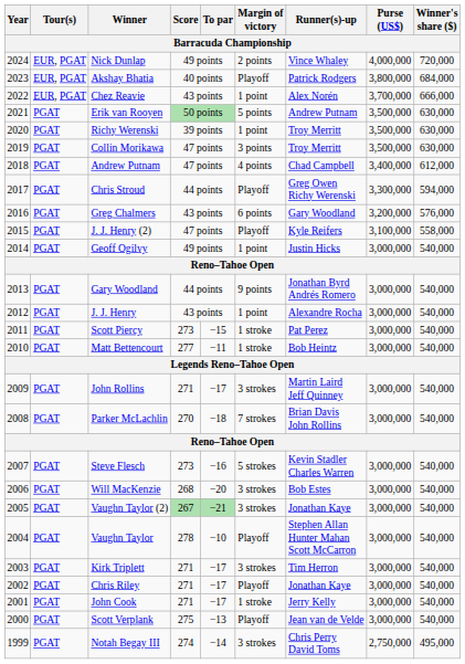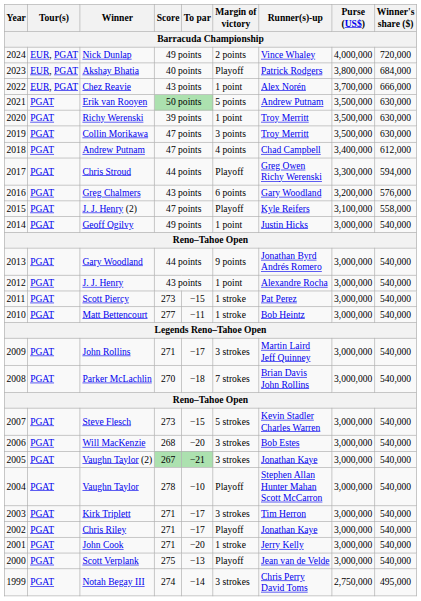 <table class="wikitable" style="font-size:95%">
 <tr>
 <th>Year</th>
 <th>Tour(s)</th>
 <th>Winner</th>
 <th>Score</th>
 <th>To par</th>
 <th>Margin of<br>victory</th>
 <th>Runner(s)-up</th>
 <th>Purse<br>(<a href='#'>US$</a>)</th>
 <th>Winner's<br>share ($)</th>
 </tr>
 <tr>
 <th colspan=10>Barracuda Championship</th>
 </tr>
 <tr>
 <td>2024</td>
 <td><a href='#'>EUR</a>, <a href='#'>PGAT</a></td>
 <td> <a href='#'>Nick Dunlap</a></td>
 <td colspan=2 align=center>49 points</td>
 <td>2 points</td>
 <td> <a href='#'>Vince Whaley</a></td>
 <td align=center>4,000,000</td>
 <td align=center>720,000</td>
 </tr>
 <tr>
 <td>2023</td>
 <td><a href='#'>EUR</a>, <a href='#'>PGAT</a></td>
 <td> <a href='#'>Akshay Bhatia</a></td>
 <td colspan=2 align=center>40 points</td>
 <td>Playoff</td>
 <td> <a href='#'>Patrick Rodgers</a></td>
 <td align=center>3,800,000</td>
 <td align=center>684,000</td>
 </tr>
 <tr>
 <td>2022</td>
 <td><a href='#'>EUR</a>, <a href='#'>PGAT</a></td>
 <td> <a href='#'>Chez Reavie</a></td>
 <td colspan=2 align=center>43 points</td>
 <td>1 point</td>
 <td> <a href='#'>Alex Norén</a></td>
 <td align=center>3,700,000</td>
 <td align=center>666,000</td>
 </tr>
 <tr>
 <td>2021</td>
 <td><a href='#'>PGAT</a></td>
 <td> <a href='#'>Erik van Rooyen</a></td>
 <td colspan=2 style="background: #ACE1AF" align=center>50 points</td>
 <td>5 points</td>
 <td> <a href='#'>Andrew Putnam</a></td>
 <td align=center>3,500,000</td>
 <td align=center>630,000</td>
 </tr>
 <tr>
 <td>2020</td>
 <td><a href='#'>PGAT</a></td>
 <td> <a href='#'>Richy Werenski</a></td>
 <td colspan=2 align=center>39 points</td>
 <td>1 point</td>
 <td> <a href='#'>Troy Merritt</a></td>
 <td align=center>3,500,000</td>
 <td align=center>630,000</td>
 </tr>
 <tr>
 <td>2019</td>
 <td><a href='#'>PGAT</a></td>
 <td> <a href='#'>Collin Morikawa</a></td>
 <td colspan=2 align=center>47 points</td>
 <td>3 points</td>
 <td> <a href='#'>Troy Merritt</a></td>
 <td align=center>3,500,000</td>
 <td align=center>630,000</td>
 </tr>
 <tr>
 <td>2018</td>
 <td><a href='#'>PGAT</a></td>
 <td> <a href='#'>Andrew Putnam</a></td>
 <td colspan=2 align=center>47 points</td>
 <td>4 points</td>
 <td> <a href='#'>Chad Campbell</a></td>
 <td align=center>3,400,000</td>
 <td align=center>612,000</td>
 </tr>
 <tr>
 <td>2017</td>
 <td><a href='#'>PGAT</a></td>
 <td> <a href='#'>Chris Stroud</a></td>
 <td colspan=2 align=center>44 points</td>
 <td>Playoff</td>
 <td> <a href='#'>Greg Owen</a><br> <a href='#'>Richy Werenski</a></td>
 <td align=center>3,300,000</td>
 <td align=center>594,000</td>
 </tr>
 <tr>
 <td>2016</td>
 <td><a href='#'>PGAT</a></td>
 <td> <a href='#'>Greg Chalmers</a></td>
 <td colspan=2 align=center>43 points</td>
 <td>6 points</td>
 <td> <a href='#'>Gary Woodland</a></td>
 <td align=center>3,200,000</td>
 <td align=center>576,000</td>
 </tr>
 <tr>
 <td>2015</td>
 <td><a href='#'>PGAT</a></td>
 <td> <a href='#'>J. J. Henry</a> (2)</td>
 <td colspan=2 align=center>47 points</td>
 <td>Playoff</td>
 <td> <a href='#'>Kyle Reifers</a></td>
 <td align=center>3,100,000</td>
 <td align=center>558,000</td>
 </tr>
 <tr>
 <td>2014</td>
 <td><a href='#'>PGAT</a></td>
 <td> <a href='#'>Geoff Ogilvy</a></td>
 <td colspan="2" align=center>49 points</td>
 <td>1 point</td>
 <td> <a href='#'>Justin Hicks</a></td>
 <td align=center>3,000,000</td>
 <td align=center>540,000</td>
 </tr>
 <tr>
 <th colspan=10>Reno–Tahoe Open</th>
 </tr>
 <tr>
 <td>2013</td>
 <td><a href='#'>PGAT</a></td>
 <td> <a href='#'>Gary Woodland</a></td>
 <td colspan="2" align=center>44 points</td>
 <td>9 points</td>
 <td> <a href='#'>Jonathan Byrd</a><br> <a href='#'>Andrés Romero</a></td>
 <td align=center>3,000,000</td>
 <td align=center>540,000</td>
 </tr>
 <tr>
 <td>2012</td>
 <td><a href='#'>PGAT</a></td>
 <td> <a href='#'>J. J. Henry</a></td>
 <td colspan="2" align=center>43 points</td>
 <td>1 point</td>
 <td> <a href='#'>Alexandre Rocha</a></td>
 <td align=center>3,000,000</td>
 <td align=center>540,000</td>
 </tr>
 <tr>
 <td>2011</td>
 <td><a href='#'>PGAT</a></td>
 <td> <a href='#'>Scott Piercy</a></td>
 <td align=center>273</td>
 <td align=center>−15</td>
 <td>1 stroke</td>
 <td> <a href='#'>Pat Perez</a></td>
 <td align=center>3,000,000</td>
 <td align=center>540,000</td>
 </tr>
 <tr>
 <td>2010</td>
 <td><a href='#'>PGAT</a></td>
 <td> <a href='#'>Matt Bettencourt</a></td>
 <td align=center>277</td>
 <td align=center>−11</td>
 <td>1 stroke</td>
 <td> <a href='#'>Bob Heintz</a></td>
 <td align=center>3,000,000</td>
 <td align=center>540,000</td>
 </tr>
 <tr>
 <th colspan=10>Legends Reno–Tahoe Open</th>
 </tr>
 <tr>
 <td>2009</td>
 <td><a href='#'>PGAT</a></td>
 <td> <a href='#'>John Rollins</a></td>
 <td align=center>271</td>
 <td align=center>−17</td>
 <td>3 strokes</td>
 <td> <a href='#'>Martin Laird</a><br> <a href='#'>Jeff Quinney</a></td>
 <td align=center>3,000,000</td>
 <td align=center>540,000</td>
 </tr>
 <tr>
 <td>2008</td>
 <td><a href='#'>PGAT</a></td>
 <td> <a href='#'>Parker McLachlin</a></td>
 <td align=center>270</td>
 <td align=center>−18</td>
 <td>7 strokes</td>
 <td> <a href='#'>Brian Davis</a><br> <a href='#'>John Rollins</a></td>
 <td align=center>3,000,000</td>
 <td align=center>540,000</td>
 </tr>
 <tr>
 <th colspan=10>Reno–Tahoe Open</th>
 </tr>
 <tr>
 <td>2007</td>
 <td><a href='#'>PGAT</a></td>
 <td> <a href='#'>Steve Flesch</a></td>
 <td align=center>273</td>
-<td align=center>−16</td>
+<td align=center>−15</td>
 <td>5 strokes</td>
 <td> <a href='#'>Kevin Stadler</a><br> <a href='#'>Charles Warren</a></td>
 <td align=center>3,000,000</td>
 <td align=center>540,000</td>
 </tr>
 <tr>
 <td>2006</td>
 <td><a href='#'>PGAT</a></td>
 <td> <a href='#'>Will MacKenzie</a></td>
 <td align=center>268</td>
 <td align=center>−20</td>
 <td>3 strokes</td>
 <td> <a href='#'>Bob Estes</a></td>
 <td align=center>3,000,000</td>
 <td align=center>540,000</td>
 </tr>
 <tr>
 <td>2005</td>
 <td><a href='#'>PGAT</a></td>
 <td> <a href='#'>Vaughn Taylor</a> (2)</td>
 <td style="background: #ACE1AF" align=center>267</td>
 <td style="text-align: center; background: #ACE1AF">−21</td>
 <td>3 strokes</td>
 <td> <a href='#'>Jonathan Kaye</a></td>
 <td align=center>3,000,000</td>
 <td align=center>540,000</td>
 </tr>
 <tr>
 <td>2004</td>
 <td><a href='#'>PGAT</a></td>
 <td> <a href='#'>Vaughn Taylor</a></td>
 <td align=center>278</td>
 <td align=center>−10</td>
 <td>Playoff</td>
 <td> <a href='#'>Stephen Allan</a><br> <a href='#'>Hunter Mahan</a><br> <a href='#'>Scott McCarron</a></td>
 <td align=center>3,000,000</td>
 <td align=center>540,000</td>
 </tr>
 <tr>
 <td>2003</td>
 <td><a href='#'>PGAT</a></td>
 <td> <a href='#'>Kirk Triplett</a></td>
 <td align=center>271</td>
 <td align=center>−17</td>
 <td>3 strokes</td>
 <td> <a href='#'>Tim Herron</a></td>
 <td align=center>3,000,000</td>
 <td align=center>540,000</td>
 </tr>
 <tr>
 <td>2002</td>
 <td><a href='#'>PGAT</a></td>
 <td> <a href='#'>Chris Riley</a></td>
 <td align=center>271</td>
 <td align=center>−17</td>
 <td>Playoff</td>
 <td> <a href='#'>Jonathan Kaye</a></td>
 <td align=center>3,000,000</td>
 <td align=center>540,000</td>
 </tr>
 <tr>
 <td>2001</td>
 <td><a href='#'>PGAT</a></td>
 <td> <a href='#'>John Cook</a></td>
 <td align=center>271</td>
-<td align=center>−17</td>
+<td align=center>−20</td>
 <td>1 stroke</td>
 <td> <a href='#'>Jerry Kelly</a></td>
 <td align=center>3,000,000</td>
 <td align=center>540,000</td>
 </tr>
 <tr>
 <td>2000</td>
 <td><a href='#'>PGAT</a></td>
 <td> <a href='#'>Scott Verplank</a></td>
 <td align=center>275</td>
 <td align=center>−13</td>
 <td>Playoff</td>
 <td> <a href='#'>Jean van de Velde</a></td>
 <td align=center>3,000,000</td>
 <td align=center>540,000</td>
 </tr>
 <tr>
 <td>1999</td>
 <td><a href='#'>PGAT</a></td>
 <td> <a href='#'>Notah Begay III</a></td>
 <td align=center>274</td>
 <td align=center>−14</td>
 <td>3 strokes</td>
 <td> <a href='#'>Chris Perry</a><br> <a href='#'>David Toms</a></td>
 <td align=center>2,750,000</td>
 <td align=center>495,000</td>
 </tr>
 </table>
